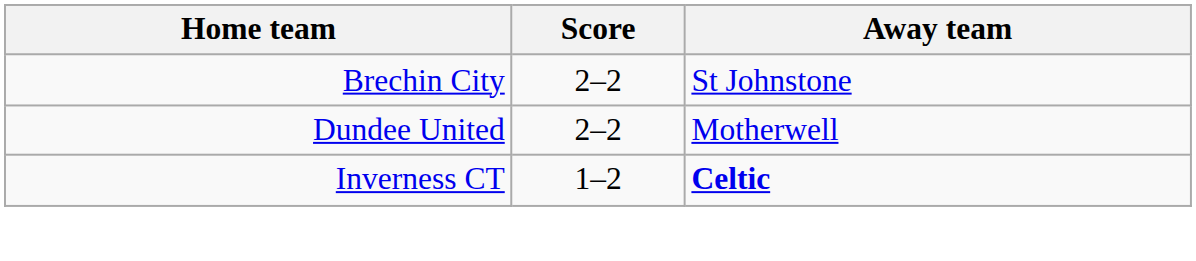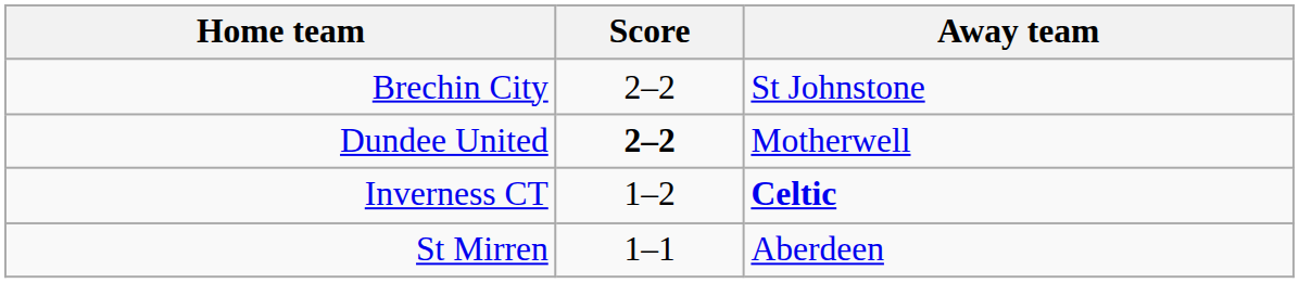 <table class="wikitable" style="border-collapse: collapse;">
 <tr>
 <th align="right" width="250">Home team</th>
 <th align="center" width="80"> Score </th>
 <th align="left" width="250">Away team</th>
 </tr>
 <tr>
 <td style="text-align: right;"><a href='#'>Brechin City</a></td>
 <td style="text-align: center;">2–2</td>
 <td style="text-align: left;"><a href='#'>St Johnstone</a></td>
 </tr>
 <tr>
 <td style="text-align: right;"><a href='#'>Dundee United</a></td>
-<td style="text-align: center;">2–2</td>
+<td style="text-align: center;"><strong>2–2</strong></td>
 <td style="text-align: left;"><a href='#'>Motherwell</a></td>
 </tr>
 <tr>
 <td style="text-align: right;"><a href='#'>Inverness CT</a></td>
 <td style="text-align: center;">1–2</td>
 <td style="text-align: left;"><strong><a href='#'>Celtic</a></strong></td>
 </tr>
+<tr>
+<td style="text-align: right;"><a href='#'>St Mirren</a></td>
+<td style="text-align: center;">1–1</td>
+<td style="text-align: left;"><a href='#'>Aberdeen</a></td>
+</tr>
 </table>
